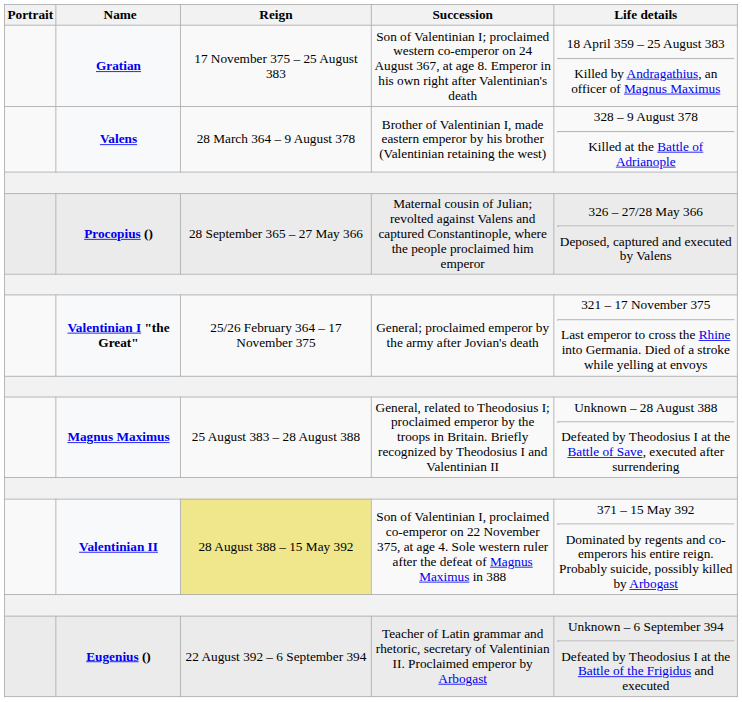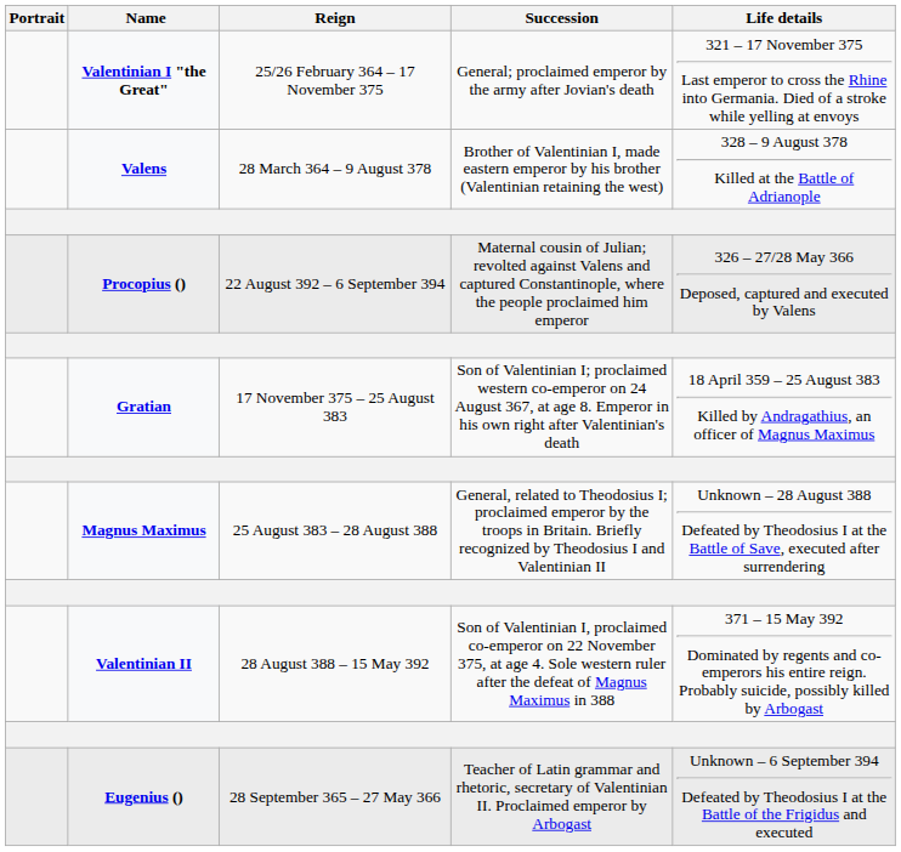 <table class="wikitable plainrowheaders" style="width:100%; text-align:center">
 <tr>
 <th scope=col width="7%">Portrait</th>
 <th scope=col width="17%"> Name</th>
 <th scope=col width="26%">Reign</th>
 <th scope=col width="25%">Succession</th>
 <th scope=col width="25%">Life details</th>
 </tr>
 <tr>
 <td></td>
-<th scope=row style="text-align:center; background:#F8F9FA"><strong><a href='#'>Gratian</a></strong><br></th>
-<td>17 November 375 – 25 August 383<br></td>
-<td>Son of Valentinian I; proclaimed western co-emperor on 24 August 367, at age 8. Emperor in his own right after Valentinian's death</td>
-<td>18 April 359 – 25 August 383<br><hr>Killed by <a href='#'>Andragathius</a>, an officer of <a href='#'>Magnus Maximus</a></td>
+<th scope=row style="text-align:center; background:#F8F9FA"><strong><a href='#'>Valentinian I</a></strong> "the Great"<br></th>
+<td>25/26 February 364 – 17 November 375<br></td>
+<td>General; proclaimed emperor by the army after Jovian's death</td>
+<td>321 – 17 November 375<br><hr>Last emperor to cross the <a href='#'>Rhine</a> into Germania. Died of a stroke while yelling at envoys</td>
 </tr>
 <tr>
 <td></td>
 <th scope=row style="text-align:center; background:#F8F9FA"><strong><a href='#'>Valens</a></strong></th>
 <td>28 March 364 – 9 August 378<br></td>
 <td>Brother of Valentinian I, made eastern emperor by his brother (Valentinian retaining the west)</td>
 <td> 328 – 9 August 378<br><hr>Killed at the <a href='#'>Battle of Adrianople</a></td>
 </tr>
 <tr>
 <th colspan=5> </th>
 </tr>
 <tr>
 <td style="background:#EBEBEB"></td>
 <th scope=row style="text-align:center; background:#EBEBEB"><strong><a href='#'>Procopius</a></strong> ()</th>
-<td style="background:#EBEBEB">28 September 365 – 27 May 366<br></td>
+<td style="background:#EBEBEB">22 August 392 – 6 September 394<br></td>
 <td style="background:#EBEBEB">Maternal cousin of Julian; revolted against Valens and captured Constantinople, where the people proclaimed him emperor</td>
 <td style="background:#EBEBEB">326 – 27/28 May 366<br><hr>Deposed, captured and executed by Valens</td>
 </tr>
 <tr>
 <th colspan=5> </th>
 </tr>
 <tr>
 <td></td>
-<th scope=row style="text-align:center; background:#F8F9FA"><strong><a href='#'>Valentinian I</a></strong> "the Great"<br></th>
-<td>25/26 February 364 – 17 November 375<br></td>
-<td>General; proclaimed emperor by the army after Jovian's death</td>
-<td>321 – 17 November 375<br><hr>Last emperor to cross the <a href='#'>Rhine</a> into Germania. Died of a stroke while yelling at envoys</td>
+<th scope=row style="text-align:center; background:#F8F9FA"><strong><a href='#'>Gratian</a></strong><br></th>
+<td>17 November 375 – 25 August 383<br></td>
+<td>Son of Valentinian I; proclaimed western co-emperor on 24 August 367, at age 8. Emperor in his own right after Valentinian's death</td>
+<td>18 April 359 – 25 August 383<br><hr>Killed by <a href='#'>Andragathius</a>, an officer of <a href='#'>Magnus Maximus</a></td>
 </tr>
 <tr>
 <th colspan=5> </th>
 </tr>
 <tr>
 <td></td>
 <th scope=row style="text-align:center; background:#F8F9FA"><strong><a href='#'>Magnus Maximus</a></strong></th>
 <td>25 August 383 – 28 August 388<br></td>
 <td>General, related to Theodosius I; proclaimed emperor by the troops in Britain. Briefly recognized by Theodosius I and Valentinian II</td>
 <td>Unknown – 28 August 388<hr>Defeated by Theodosius I at the <a href='#'>Battle of Save</a>, executed after surrendering</td>
 </tr>
 <tr>
 <th colspan=5> </th>
 </tr>
 <tr>
 <td></td>
 <th scope=row style="text-align:center; background:#F8F9FA"><strong><a href='#'>Valentinian II</a></strong><br></th>
-<td style="background: khaki;">28 August 388 – 15 May 392<br></td>
+<td>28 August 388 – 15 May 392<br></td>
 <td>Son of Valentinian I, proclaimed co-emperor on 22 November 375, at age 4. Sole western ruler after the defeat of <a href='#'>Magnus Maximus</a> in 388</td>
 <td>371 – 15 May 392<br><hr>Dominated by regents and co-emperors his entire reign. Probably suicide, possibly killed by <a href='#'>Arbogast</a></td>
 </tr>
 <tr>
 <th colspan=5> </th>
 </tr>
 <tr>
 <td style="background:#EBEBEB"></td>
 <th scope=row style="text-align:center; background:#EBEBEB"><strong><a href='#'>Eugenius</a></strong> ()</th>
-<td style="background:#EBEBEB">22 August 392 – 6 September 394<br></td>
+<td style="background:#EBEBEB">28 September 365 – 27 May 366<br></td>
 <td style="background:#EBEBEB">Teacher of Latin grammar and rhetoric, secretary of Valentinian II. Proclaimed emperor by <a href='#'>Arbogast</a></td>
 <td style="background:#EBEBEB">Unknown – 6 September 394<hr>Defeated by Theodosius I at the <a href='#'>Battle of the Frigidus</a> and executed</td>
 </tr>
 </table>
